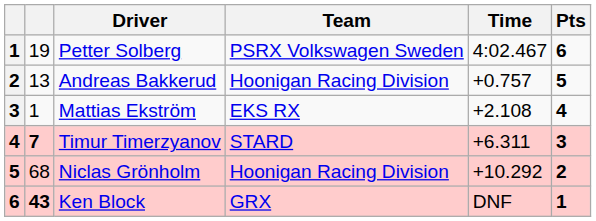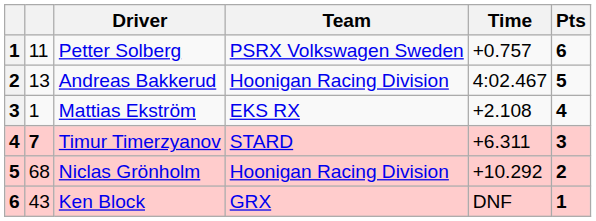 <table class=wikitable style="font-size:95%">
 <tr>
 <th></th>
 <th></th>
 <th>Driver</th>
 <th>Team</th>
 <th>Time</th>
 <th>Pts</th>
 </tr>
 <tr>
 <th>1</th>
-<td>19</td>
+<td>11</td>
 <td> <a href='#'>Petter Solberg</a></td>
 <td><a href='#'>PSRX Volkswagen Sweden</a></td>
-<td>4:02.467</td>
+<td>+0.757</td>
 <td><strong>6</strong></td>
 </tr>
 <tr>
 <th>2</th>
 <td>13</td>
 <td> <a href='#'>Andreas Bakkerud</a></td>
 <td><a href='#'>Hoonigan Racing Division</a></td>
-<td>+0.757</td>
+<td>4:02.467</td>
 <td><strong>5</strong></td>
 </tr>
 <tr>
 <th>3</th>
 <td>1</td>
 <td> <a href='#'>Mattias Ekström</a></td>
 <td><a href='#'>EKS RX</a></td>
 <td>+2.108</td>
 <td><strong>4</strong></td>
 </tr>
 <tr>
 <th style="background:#ffcccc;">4</th>
 <td style="background:#ffcccc;"><strong>7</strong></td>
 <td style="background:#ffcccc;"> <a href='#'>Timur Timerzyanov</a></td>
 <td style="background:#ffcccc;"><a href='#'>STARD</a></td>
 <td style="background:#ffcccc;">+6.311</td>
 <td style="background:#ffcccc;"><strong>3</strong></td>
 </tr>
 <tr>
 <th style="background:#ffcccc;">5</th>
 <td style="background:#ffcccc;">68</td>
 <td style="background:#ffcccc;"> <a href='#'>Niclas Grönholm</a></td>
 <td style="background:#ffcccc;"><a href='#'>Hoonigan Racing Division</a></td>
 <td style="background:#ffcccc;">+10.292</td>
 <td style="background:#ffcccc;"><strong>2</strong></td>
 </tr>
 <tr>
 <th style="background:#ffcccc;">6</th>
-<td style="background:#ffcccc;"><strong>43</strong></td>
+<td style="background:#ffcccc;">43</td>
 <td style="background:#ffcccc;"> <a href='#'>Ken Block</a></td>
 <td style="background:#ffcccc;"><a href='#'>GRX</a></td>
 <td style="background:#ffcccc;">DNF</td>
 <td style="background:#ffcccc;"><strong>1</strong></td>
 </tr>
 </table>
